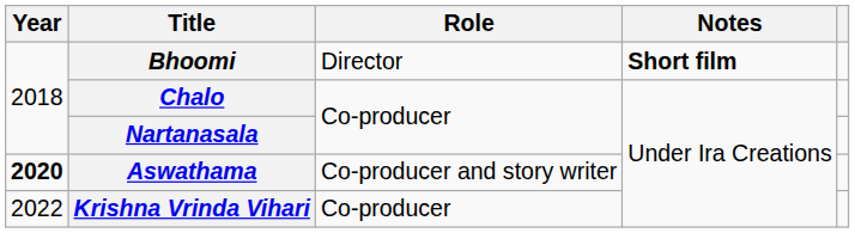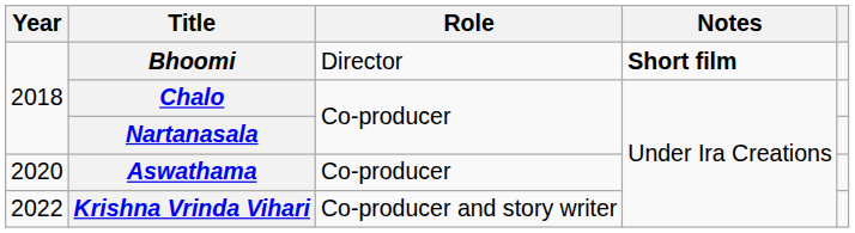 <table class="wikitable plainrowheaders sortable">
 <tr>
 <th scope="col">Year</th>
 <th scope="col">Title</th>
 <th scope="col">Role</th>
 <th scope="col" class="unsortable">Notes</th>
 <th scope="col" class="unsortable"></th>
 </tr>
 <tr>
 <td rowspan="3">2018</td>
 <th scope="row"><em>Bhoomi</em></th>
 <td>Director</td>
 <td><strong>Short film</strong></td>
 <td></td>
 </tr>
 <tr>
 <th scope="row"><em><a href='#'>Chalo</a></em></th>
 <td rowspan="2">Co-producer</td>
 <td rowspan="4">Under Ira Creations</td>
 <td></td>
 </tr>
 <tr>
 <th scope="row"><em><a href='#'>Nartanasala</a></em></th>
 <td></td>
 </tr>
 <tr>
-<td><strong>2020</strong></td>
+<td>2020</td>
 <th scope="row"><em><a href='#'>Aswathama</a></em></th>
-<td>Co-producer and story writer</td>
+<td>Co-producer</td>
 <td></td>
 </tr>
 <tr>
 <td>2022</td>
 <th scope="row"><em><a href='#'>Krishna Vrinda Vihari</a></em></th>
-<td>Co-producer</td>
+<td>Co-producer and story writer</td>
 <td></td>
 </tr>
 </table>
